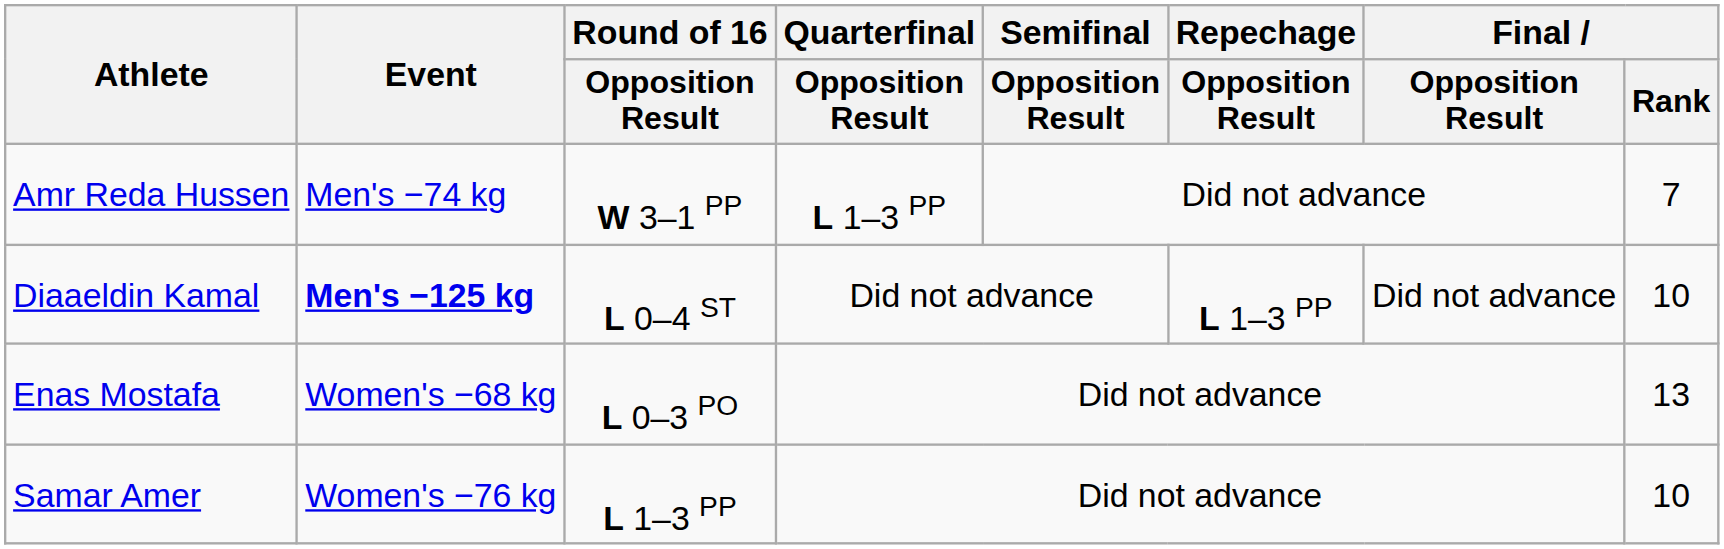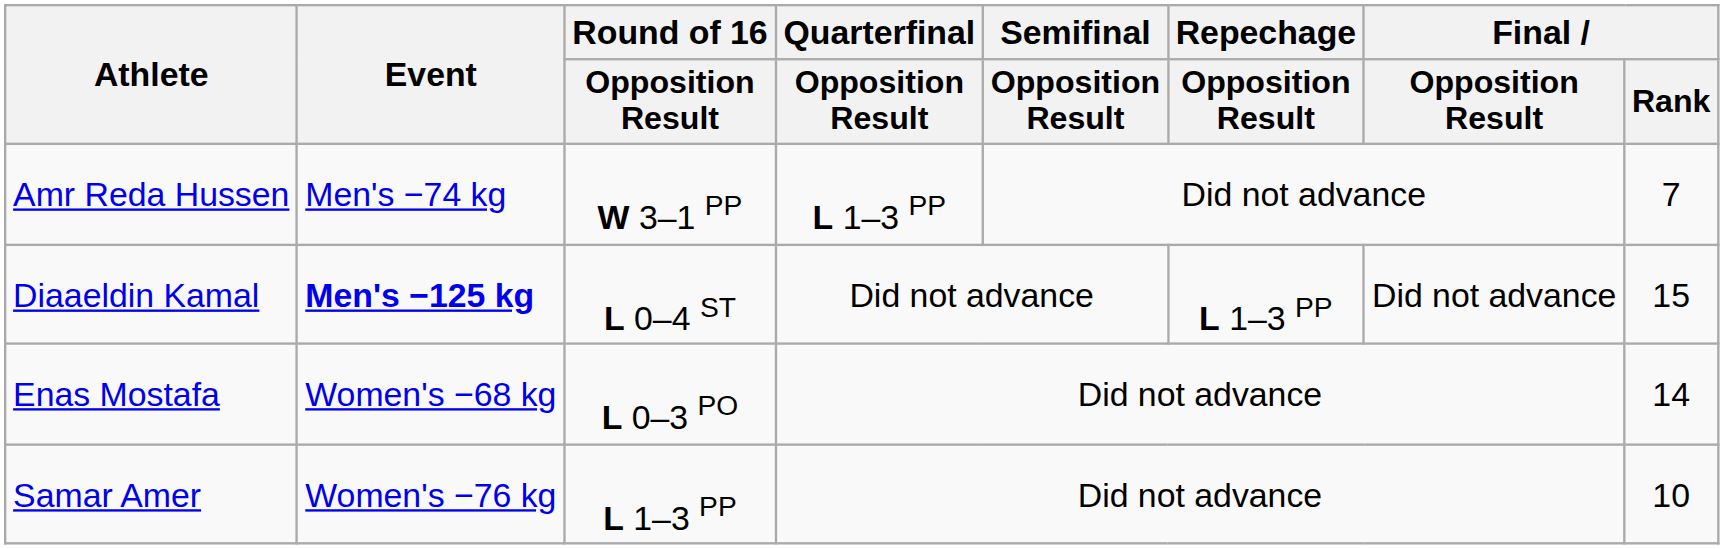 <table class="wikitable" style="font-size:90%">
 <tr>
 <th rowspan=2>Athlete</th>
 <th rowspan=2>Event</th>
 <th>Round of 16</th>
 <th>Quarterfinal</th>
 <th>Semifinal</th>
 <th>Repechage</th>
 <th colspan=2>Final / </th>
 </tr>
 <tr style="font-size: 95%">
 <th>Opposition<br>Result</th>
 <th>Opposition<br>Result</th>
 <th>Opposition<br>Result</th>
 <th>Opposition<br>Result</th>
 <th>Opposition<br>Result</th>
 <th>Rank</th>
 </tr>
 <tr align=center>
 <td align=left><a href='#'>Amr Reda Hussen</a></td>
 <td align=left><a href='#'>Men's −74 kg</a></td>
 <td><br><strong>W</strong> 3–1 <sup>PP</sup></td>
 <td><br><strong>L</strong> 1–3 <sup>PP</sup></td>
 <td colspan=3>Did not advance</td>
 <td>7</td>
 </tr>
 <tr align=center>
 <td align=left><a href='#'>Diaaeldin Kamal</a></td>
 <td align=left><strong><a href='#'>Men's −125 kg</a></strong></td>
 <td><br><strong>L</strong> 0–4 <sup>ST</sup></td>
 <td colspan=2>Did not advance</td>
 <td><br><strong>L</strong> 1–3 <sup>PP</sup></td>
 <td>Did not advance</td>
-<td>10</td>
+<td>15</td>
 </tr>
 <tr align=center>
 <td align=left><a href='#'>Enas Mostafa</a></td>
 <td align=left><a href='#'>Women's −68 kg</a></td>
 <td><br><strong>L</strong> 0–3 <sup>PO</sup></td>
 <td colspan=4>Did not advance</td>
-<td>13</td>
+<td>14</td>
 </tr>
 <tr align=center>
 <td align=left><a href='#'>Samar Amer</a></td>
 <td align=left><a href='#'>Women's −76 kg</a></td>
 <td><br><strong>L</strong> 1–3 <sup>PP</sup></td>
 <td colspan=4>Did not advance</td>
 <td>10</td>
 </tr>
 </table>
